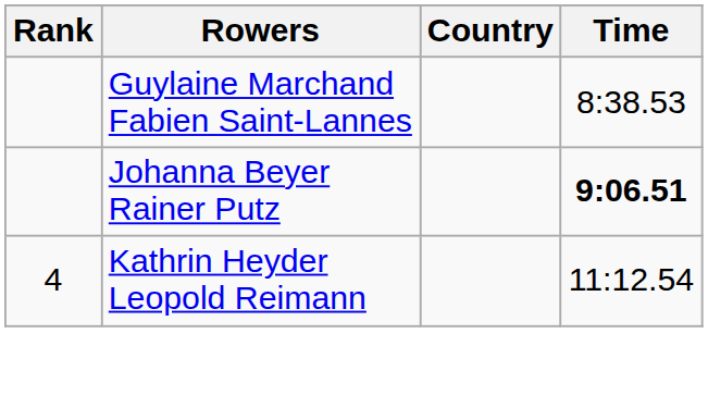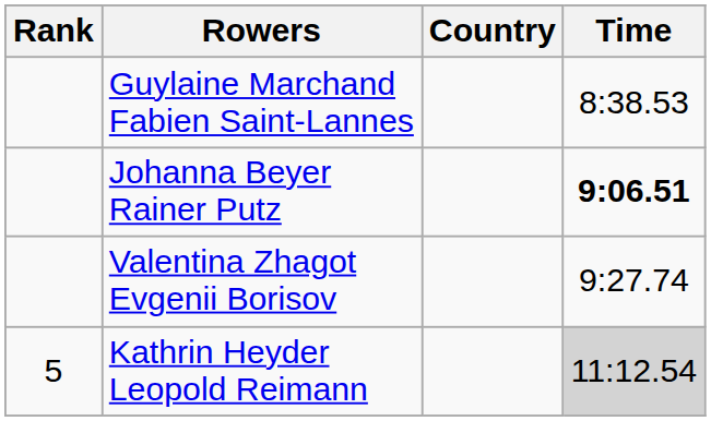 <table class="wikitable" style="text-align:center">
 <tr>
 <th>Rank</th>
 <th>Rowers</th>
 <th>Country</th>
 <th>Time</th>
 </tr>
 <tr>
 <td></td>
 <td align="left"><a href='#'>Guylaine Marchand</a><br><a href='#'>Fabien Saint-Lannes</a></td>
 <td align="left"></td>
 <td>8:38.53</td>
 </tr>
 <tr>
 <td></td>
 <td align="left"><a href='#'>Johanna Beyer</a><br><a href='#'>Rainer Putz</a></td>
 <td align="left"></td>
 <td><strong>9:06.51</strong></td>
 </tr>
 <tr>
-<td>4</td>
+<td></td>
+<td align="left"><a href='#'>Valentina Zhagot</a><br><a href='#'>Evgenii Borisov</a></td>
+<td align="left"></td>
+<td>9:27.74</td>
+</tr>
+<tr>
+<td>5</td>
 <td align="left"><a href='#'>Kathrin Heyder</a><br><a href='#'>Leopold Reimann</a></td>
 <td align="left"></td>
-<td>11:12.54</td>
+<td style="background: lightgrey;">11:12.54</td>
 </tr>
 </table>
